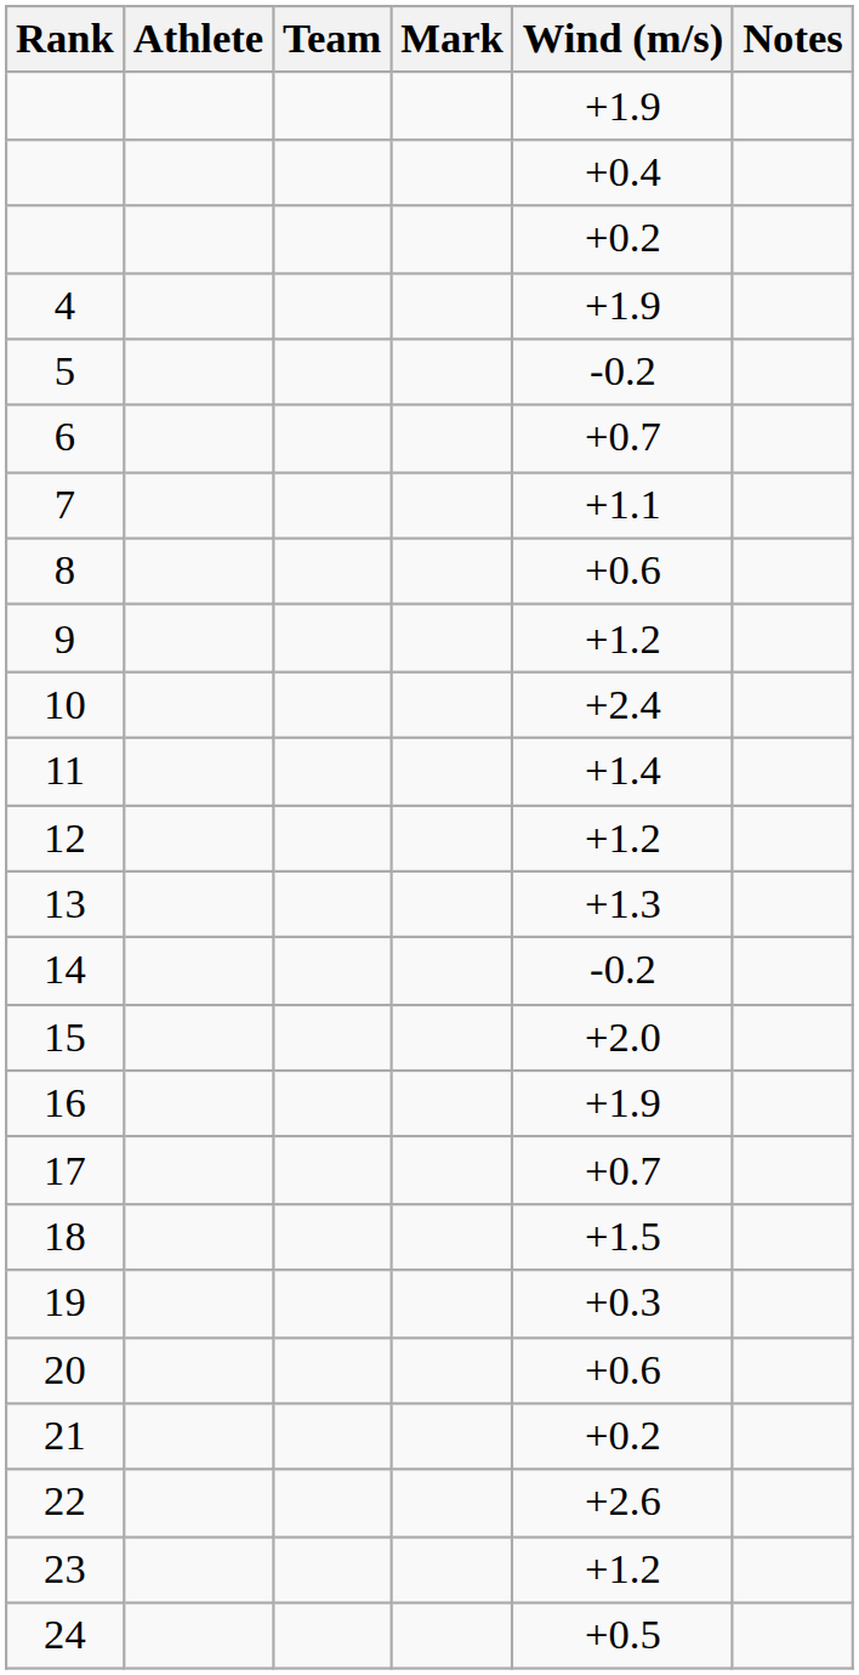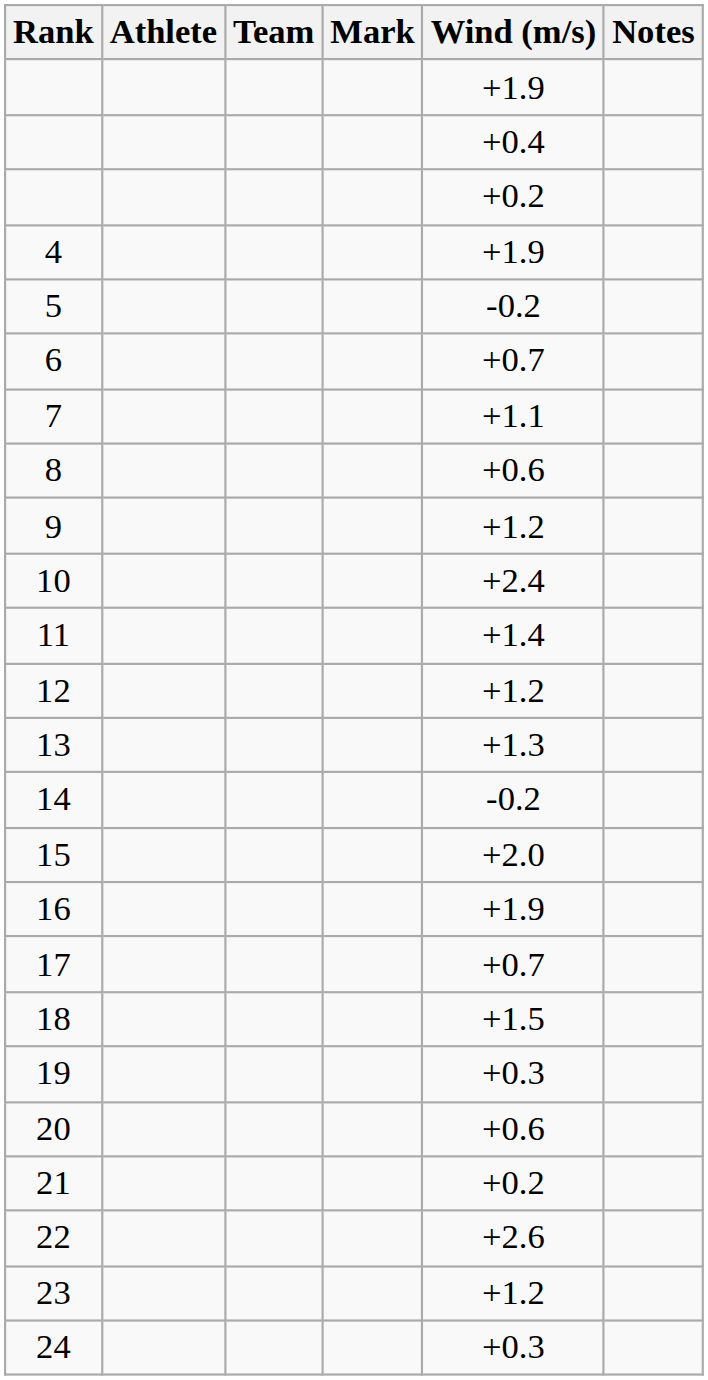 <table class="wikitable sortable" style="text-align:center">
 <tr>
 <th>Rank</th>
 <th>Athlete</th>
 <th>Team</th>
 <th>Mark</th>
 <th>Wind (m/s)</th>
 <th>Notes</th>
 </tr>
 <tr>
 <td></td>
 <td align=left></td>
 <td></td>
 <td><strong></strong></td>
 <td>+1.9</td>
 <td></td>
 </tr>
 <tr>
 <td></td>
 <td align=left></td>
 <td></td>
 <td><strong></strong></td>
 <td>+0.4</td>
 <td></td>
 </tr>
 <tr>
 <td></td>
 <td align=left></td>
 <td></td>
 <td><strong></strong></td>
 <td>+0.2</td>
 <td></td>
 </tr>
 <tr>
 <td>4</td>
 <td align=left></td>
 <td></td>
 <td><strong></strong></td>
 <td>+1.9</td>
 <td></td>
 </tr>
 <tr>
 <td>5</td>
 <td align=left></td>
 <td></td>
 <td><strong></strong></td>
 <td>-0.2</td>
 <td></td>
 </tr>
 <tr>
 <td>6</td>
 <td align=left></td>
 <td></td>
 <td><strong></strong></td>
 <td>+0.7</td>
 <td></td>
 </tr>
 <tr>
 <td>7</td>
 <td align=left></td>
 <td></td>
 <td><strong></strong></td>
 <td>+1.1</td>
 <td></td>
 </tr>
 <tr>
 <td>8</td>
 <td align=left></td>
 <td></td>
 <td><strong></strong></td>
 <td>+0.6</td>
 <td></td>
 </tr>
 <tr>
 <td>9</td>
 <td align=left></td>
 <td></td>
 <td><strong></strong></td>
 <td>+1.2</td>
 <td></td>
 </tr>
 <tr>
 <td>10</td>
 <td align=left></td>
 <td></td>
 <td><strong></strong></td>
 <td>+2.4</td>
 <td></td>
 </tr>
 <tr>
 <td>11</td>
 <td align=left></td>
 <td></td>
 <td><strong></strong></td>
 <td>+1.4</td>
 <td></td>
 </tr>
 <tr>
 <td>12</td>
 <td align=left></td>
 <td></td>
 <td><strong></strong></td>
 <td>+1.2</td>
 <td></td>
 </tr>
 <tr>
 <td>13</td>
 <td align=left></td>
 <td></td>
 <td><strong></strong></td>
 <td>+1.3</td>
 <td></td>
 </tr>
 <tr>
 <td>14</td>
 <td align=left></td>
 <td></td>
 <td><strong></strong></td>
 <td>-0.2</td>
 <td></td>
 </tr>
 <tr>
 <td>15</td>
 <td align=left></td>
 <td></td>
 <td><strong></strong></td>
 <td>+2.0</td>
 <td></td>
 </tr>
 <tr>
 <td>16</td>
 <td align=left></td>
 <td></td>
 <td><strong></strong></td>
 <td>+1.9</td>
 <td></td>
 </tr>
 <tr>
 <td>17</td>
 <td align=left></td>
 <td></td>
 <td><strong></strong></td>
 <td>+0.7</td>
 <td></td>
 </tr>
 <tr>
 <td>18</td>
 <td align=left></td>
 <td></td>
 <td><strong></strong></td>
 <td>+1.5</td>
 <td></td>
 </tr>
 <tr>
 <td>19</td>
 <td align=left></td>
 <td></td>
 <td><strong></strong></td>
 <td>+0.3</td>
 <td></td>
 </tr>
 <tr>
 <td>20</td>
 <td align=left></td>
 <td></td>
 <td><strong></strong></td>
 <td>+0.6</td>
 <td></td>
 </tr>
 <tr>
 <td>21</td>
 <td align=left></td>
 <td></td>
 <td><strong></strong></td>
 <td>+0.2</td>
 <td></td>
 </tr>
 <tr>
 <td>22</td>
 <td align=left></td>
 <td></td>
 <td><strong></strong></td>
 <td>+2.6</td>
 <td></td>
 </tr>
 <tr>
 <td>23</td>
 <td align=left></td>
 <td></td>
 <td><strong></strong></td>
 <td>+1.2</td>
 <td></td>
 </tr>
 <tr>
 <td>24</td>
 <td align=left></td>
 <td></td>
 <td><strong></strong></td>
-<td>+0.5</td>
+<td>+0.3</td>
 <td></td>
 </tr>
 </table>
